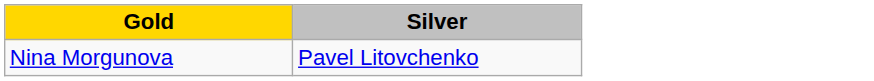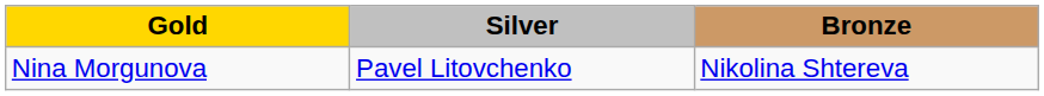 <table class="wikitable" style="text-align:left">
 <tr align="center">
 <td width=200 bgcolor=gold><strong>Gold</strong></td>
 <td width=200 bgcolor=silver><strong>Silver</strong></td>
+<td width=200 bgcolor=CC9966><strong>Bronze</strong></td>
 </tr>
 <tr>
 <td><a href='#'>Nina Morgunova</a><br><em></em></td>
 <td><a href='#'>Pavel Litovchenko</a><br><em></em></td>
+<td><a href='#'>Nikolina Shtereva</a><br><em></em></td>
 </tr>
 </table>
